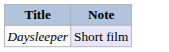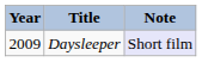 <table class="wikitable">
 <tr>
+<th style="background:#B0C4DE;">Year</th>
 <th style="background:#B0C4DE;">Title</th>
 <th style="background:#B0C4DE;">Note</th>
 </tr>
 <tr>
+<td>2009</td>
 <td><em>Daysleeper</em></td>
 <td style="background: lavender;">Short film</td>
 </tr>
 </table>
